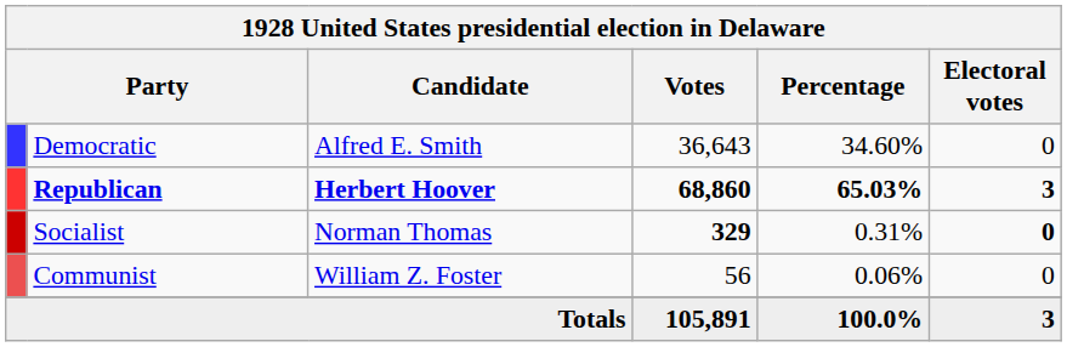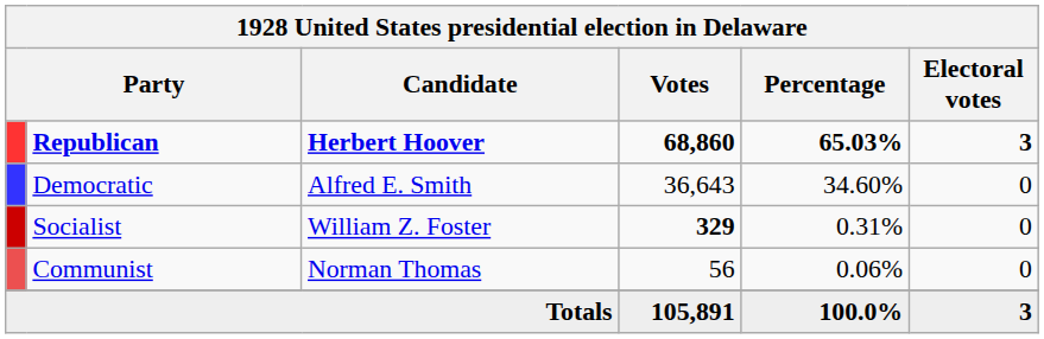 <table class="wikitable" style="font-size: 95%;">
 <tr>
 <th colspan="6">1928 United States presidential election in Delaware</th>
 </tr>
 <tr>
 <th colspan="2" style="width: 15em">Party</th>
 <th style="width: 17em">Candidate</th>
 <th style="width: 5em">Votes</th>
 <th style="width: 7em">Percentage</th>
 <th style="width: 5em">Electoral votes</th>
 </tr>
 <tr>
+<th style="background-color:#FF3333; width: 3px"></th>
+<td style="width: 130px"><strong><a href='#'>Republican</a></strong></td>
+<td><strong><a href='#'>Herbert Hoover</a></strong></td>
+<td align="right"><strong>68,860</strong></td>
+<td align="right"><strong>65.03%</strong></td>
+<td align="right"><strong>3</strong></td>
+</tr>
+<tr>
 <th style="background-color:#3333FF; width: 3px"></th>
 <td style="width: 130px"><a href='#'>Democratic</a></td>
 <td><a href='#'>Alfred E. Smith</a></td>
 <td align="right">36,643</td>
 <td align="right">34.60%</td>
 <td align="right">0</td>
 </tr>
 <tr>
-<th style="background-color:#FF3333; width: 3px"></th>
-<td style="width: 130px"><strong><a href='#'>Republican</a></strong></td>
-<td><strong><a href='#'>Herbert Hoover</a></strong></td>
-<td align="right"><strong>68,860</strong></td>
-<td align="right"><strong>65.03%</strong></td>
-<td align="right"><strong>3</strong></td>
-</tr>
-<tr>
 <th style="background-color:#CC0000; width: 3px"></th>
 <td style="width: 130px"><a href='#'>Socialist</a></td>
-<td><a href='#'>Norman Thomas</a></td>
+<td><a href='#'>William Z. Foster</a></td>
 <td align="right"><strong>329</strong></td>
 <td align="right">0.31%</td>
-<td align="right"><strong>0</strong></td>
+<td align="right">0</td>
 </tr>
 <tr>
 <th style="background-color:#EC5050; width: 3px"></th>
 <td style="width: 130px"><a href='#'>Communist</a></td>
-<td><a href='#'>William Z. Foster</a></td>
+<td><a href='#'>Norman Thomas</a></td>
 <td align="right">56</td>
 <td align="right">0.06%</td>
 <td align="right">0</td>
 </tr>
 <tr>
 </tr>
 <tr bgcolor="#EEEEEE">
 <td colspan="3" align="right"><strong>Totals</strong></td>
 <td align="right"><strong>105,891</strong></td>
 <td align="right"><strong>100.0%</strong></td>
 <td align="right"><strong>3</strong></td>
 </tr>
 </table>
